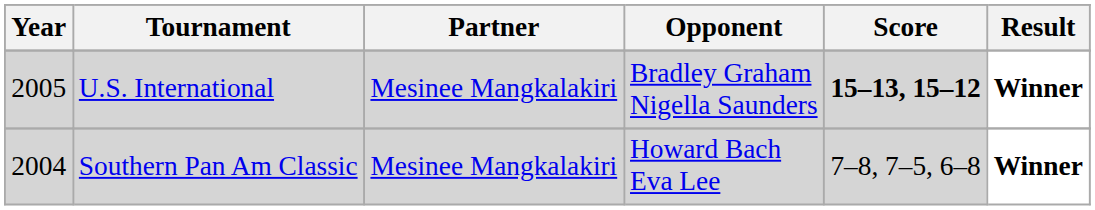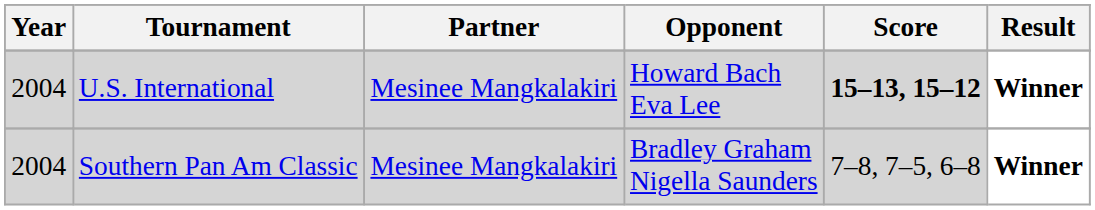 <table class="sortable wikitable" style="font-size: 90%;">
 <tr>
 <th>Year</th>
 <th>Tournament</th>
 <th>Partner</th>
 <th>Opponent</th>
 <th>Score</th>
 <th>Result</th>
 </tr>
 <tr>
 </tr>
 <tr style="background:#D5D5D5">
-<td align="center">2005</td>
+<td align="center">2004</td>
 <td align="left"><a href='#'>U.S. International</a></td>
 <td align="left"> <a href='#'>Mesinee Mangkalakiri</a></td>
-<td align="left"> <a href='#'>Bradley Graham</a><br> <a href='#'>Nigella Saunders</a></td>
+<td align="left"> <a href='#'>Howard Bach</a><br> <a href='#'>Eva Lee</a></td>
 <td align="left"><strong>15–13, 15–12</strong></td>
 <td style="text-align:left; background:white"> <strong>Winner</strong></td>
 </tr>
 <tr>
 </tr>
 <tr style="background:#D5D5D5">
 <td align="center">2004</td>
 <td align="left"><a href='#'>Southern Pan Am Classic</a></td>
 <td align="left"> <a href='#'>Mesinee Mangkalakiri</a></td>
-<td align="left"> <a href='#'>Howard Bach</a><br> <a href='#'>Eva Lee</a></td>
+<td align="left"> <a href='#'>Bradley Graham</a><br> <a href='#'>Nigella Saunders</a></td>
 <td align="left">7–8, 7–5, 6–8</td>
 <td style="text-align:left; background:white"> <strong>Winner</strong></td>
 </tr>
 </table>
